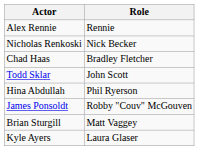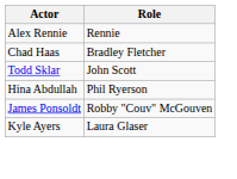 <table class="wikitable">
 <tr>
 <th>Actor</th>
 <th>Role</th>
 </tr>
 <tr>
 <td>Alex Rennie</td>
 <td>Rennie</td>
-</tr>
-<tr>
-<td>Nicholas Renkoski</td>
-<td>Nick Becker</td>
 </tr>
 <tr>
 <td>Chad Haas</td>
 <td>Bradley Fletcher</td>
 </tr>
 <tr>
 <td><a href='#'>Todd Sklar</a></td>
 <td>John Scott</td>
 </tr>
 <tr>
 <td>Hina Abdullah</td>
 <td>Phil Ryerson</td>
 </tr>
 <tr>
 <td><a href='#'>James Ponsoldt</a></td>
 <td>Robby "Couv" McGouven</td>
 </tr>
 <tr>
-<td>Brian Sturgill</td>
-<td>Matt Vaggey</td>
-</tr>
-<tr>
 <td>Kyle Ayers</td>
 <td>Laura Glaser</td>
 </tr>
 </table>
